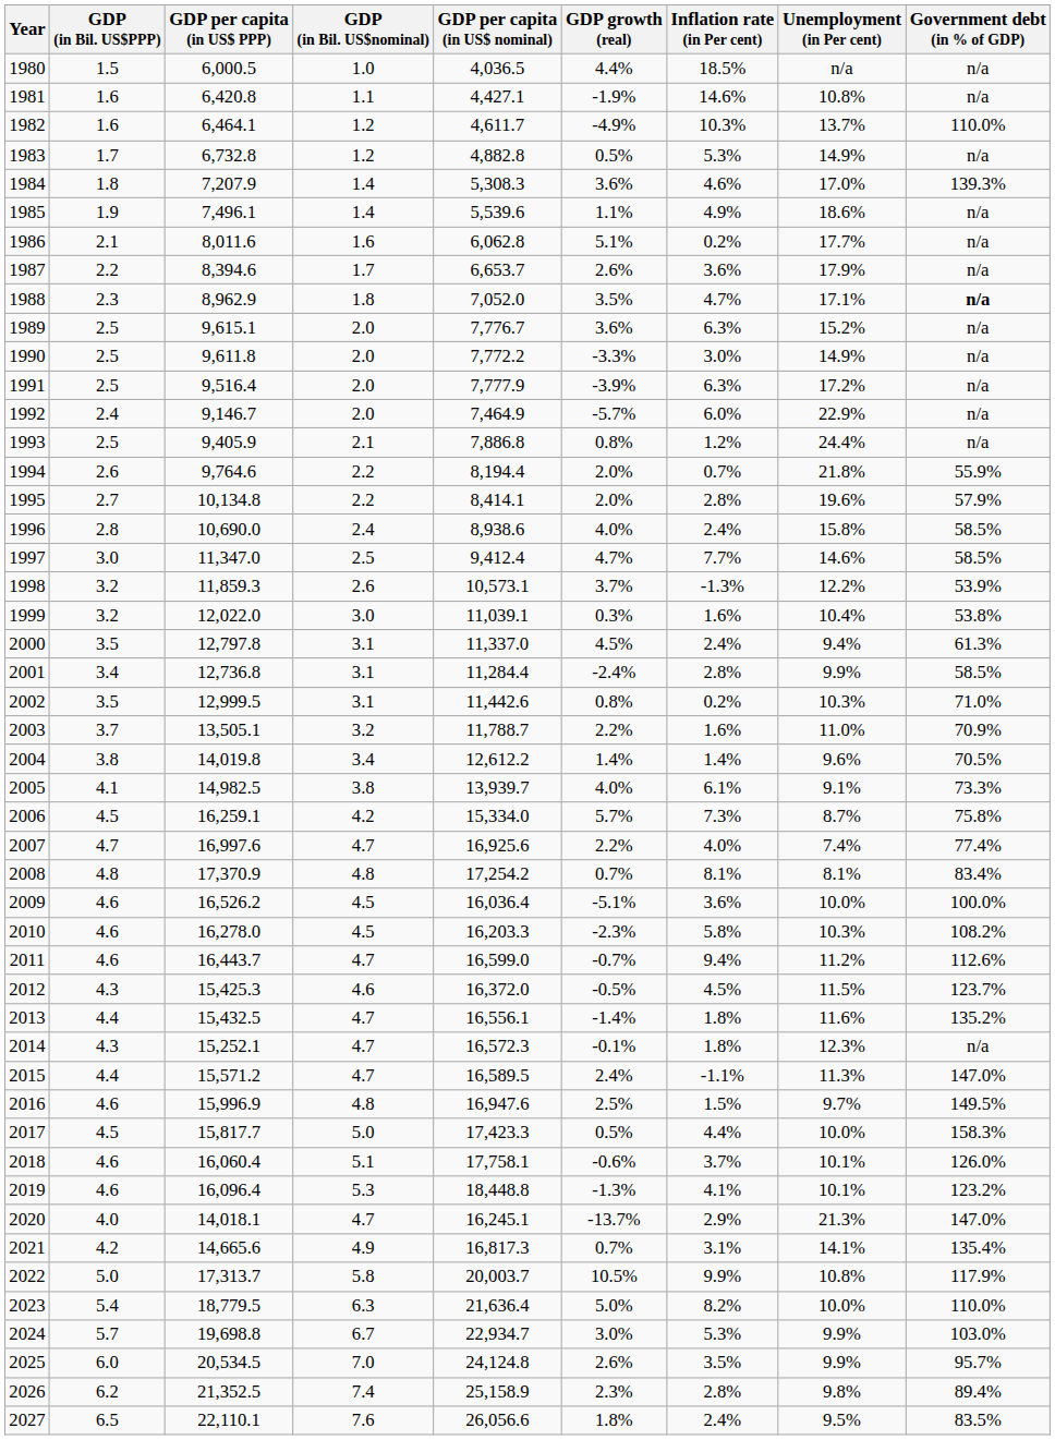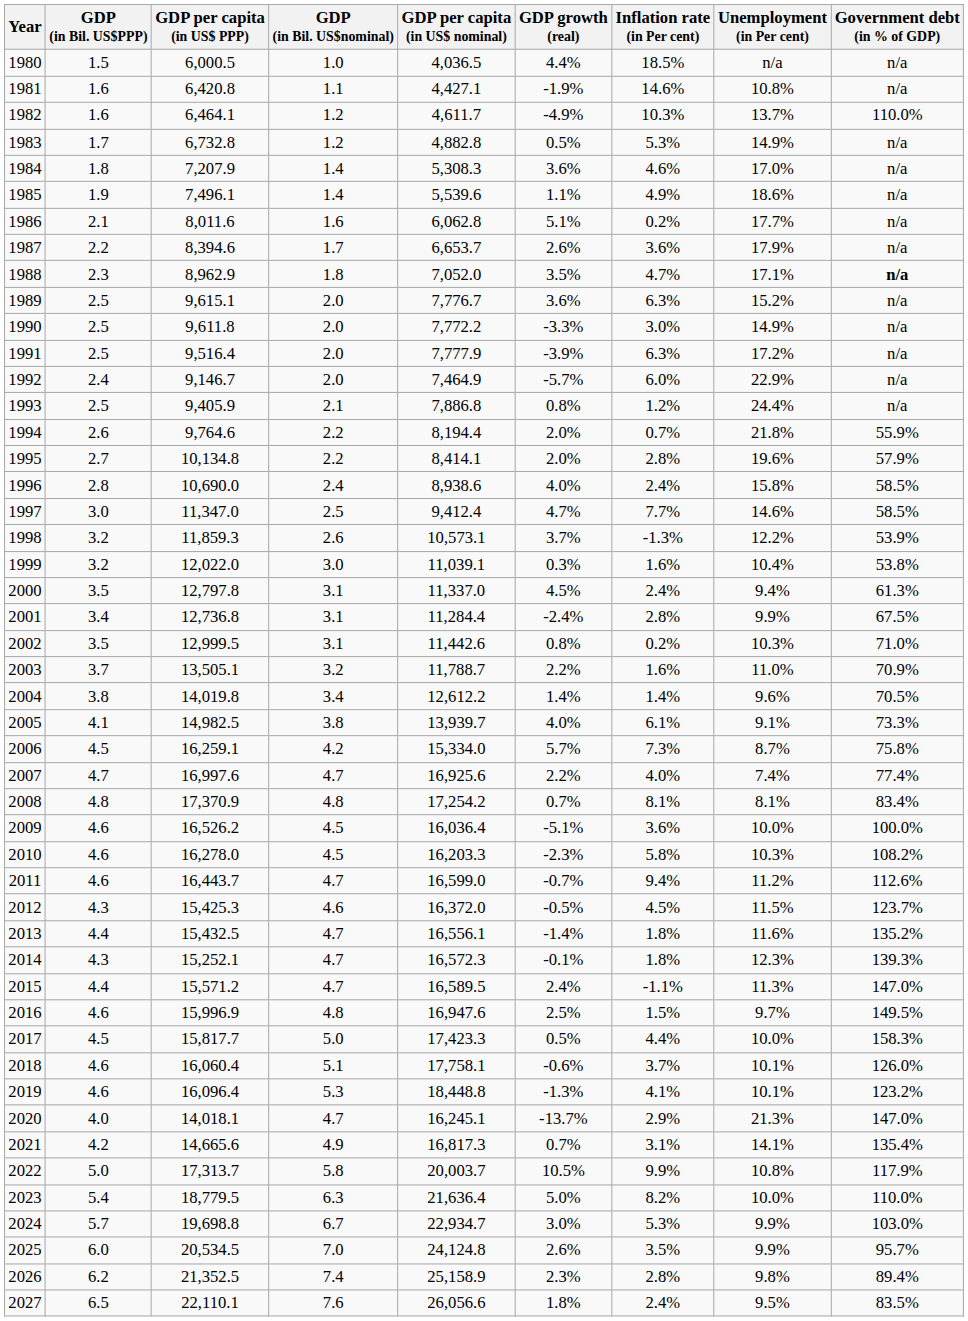 <table class="wikitable" style="text-align:center;">
 <tr>
 <th>Year</th>
 <th>GDP<br><small>(in Bil. US$PPP)</small></th>
 <th>GDP per capita<br><small>(in US$ PPP)</small></th>
 <th>GDP<br><small>(in Bil. US$nominal)</small></th>
 <th>GDP per capita<br><small>(in US$ nominal)</small></th>
 <th>GDP growth<br><small>(real)</small></th>
 <th>Inflation rate<br><small>(in Per cent)</small></th>
 <th>Unemployment<br><small>(in Per cent)</small></th>
 <th>Government debt<br><small>(in % of GDP)</small></th>
 </tr>
 <tr>
 <td>1980</td>
 <td>1.5</td>
 <td>6,000.5</td>
 <td>1.0</td>
 <td>4,036.5</td>
 <td>4.4%</td>
 <td>18.5%</td>
 <td>n/a</td>
 <td>n/a</td>
 </tr>
 <tr>
 <td>1981</td>
 <td>1.6</td>
 <td>6,420.8</td>
 <td>1.1</td>
 <td>4,427.1</td>
 <td>-1.9%</td>
 <td>14.6%</td>
 <td>10.8%</td>
 <td>n/a</td>
 </tr>
 <tr>
 <td>1982</td>
 <td>1.6</td>
 <td>6,464.1</td>
 <td>1.2</td>
 <td>4,611.7</td>
 <td>-4.9%</td>
 <td>10.3%</td>
 <td>13.7%</td>
 <td>110.0%</td>
 </tr>
 <tr>
 <td>1983</td>
 <td>1.7</td>
 <td>6,732.8</td>
 <td>1.2</td>
 <td>4,882.8</td>
 <td>0.5%</td>
 <td>5.3%</td>
 <td>14.9%</td>
 <td>n/a</td>
 </tr>
 <tr>
 <td>1984</td>
 <td>1.8</td>
 <td>7,207.9</td>
 <td>1.4</td>
 <td>5,308.3</td>
 <td>3.6%</td>
 <td>4.6%</td>
 <td>17.0%</td>
-<td>139.3%</td>
+<td>n/a</td>
 </tr>
 <tr>
 <td>1985</td>
 <td>1.9</td>
 <td>7,496.1</td>
 <td>1.4</td>
 <td>5,539.6</td>
 <td>1.1%</td>
 <td>4.9%</td>
 <td>18.6%</td>
 <td>n/a</td>
 </tr>
 <tr>
 <td>1986</td>
 <td>2.1</td>
 <td>8,011.6</td>
 <td>1.6</td>
 <td>6,062.8</td>
 <td>5.1%</td>
 <td>0.2%</td>
 <td>17.7%</td>
 <td>n/a</td>
 </tr>
 <tr>
 <td>1987</td>
 <td>2.2</td>
 <td>8,394.6</td>
 <td>1.7</td>
 <td>6,653.7</td>
 <td>2.6%</td>
 <td>3.6%</td>
 <td>17.9%</td>
 <td>n/a</td>
 </tr>
 <tr>
 <td>1988</td>
 <td>2.3</td>
 <td>8,962.9</td>
 <td>1.8</td>
 <td>7,052.0</td>
 <td>3.5%</td>
 <td>4.7%</td>
 <td>17.1%</td>
 <td><strong>n/a</strong></td>
 </tr>
 <tr>
 <td>1989</td>
 <td>2.5</td>
 <td>9,615.1</td>
 <td>2.0</td>
 <td>7,776.7</td>
 <td>3.6%</td>
 <td>6.3%</td>
 <td>15.2%</td>
 <td>n/a</td>
 </tr>
 <tr>
 <td>1990</td>
 <td>2.5</td>
 <td>9,611.8</td>
 <td>2.0</td>
 <td>7,772.2</td>
 <td>-3.3%</td>
 <td>3.0%</td>
 <td>14.9%</td>
 <td>n/a</td>
 </tr>
 <tr>
 <td>1991</td>
 <td>2.5</td>
 <td>9,516.4</td>
 <td>2.0</td>
 <td>7,777.9</td>
 <td>-3.9%</td>
 <td>6.3%</td>
 <td>17.2%</td>
 <td>n/a</td>
 </tr>
 <tr>
 <td>1992</td>
 <td>2.4</td>
 <td>9,146.7</td>
 <td>2.0</td>
 <td>7,464.9</td>
 <td>-5.7%</td>
 <td>6.0%</td>
 <td>22.9%</td>
 <td>n/a</td>
 </tr>
 <tr>
 <td>1993</td>
 <td>2.5</td>
 <td>9,405.9</td>
 <td>2.1</td>
 <td>7,886.8</td>
 <td>0.8%</td>
 <td>1.2%</td>
 <td>24.4%</td>
 <td>n/a</td>
 </tr>
 <tr>
 <td>1994</td>
 <td>2.6</td>
 <td>9,764.6</td>
 <td>2.2</td>
 <td>8,194.4</td>
 <td>2.0%</td>
 <td>0.7%</td>
 <td>21.8%</td>
 <td>55.9%</td>
 </tr>
 <tr>
 <td>1995</td>
 <td>2.7</td>
 <td>10,134.8</td>
 <td>2.2</td>
 <td>8,414.1</td>
 <td>2.0%</td>
 <td>2.8%</td>
 <td>19.6%</td>
 <td>57.9%</td>
 </tr>
 <tr>
 <td>1996</td>
 <td>2.8</td>
 <td>10,690.0</td>
 <td>2.4</td>
 <td>8,938.6</td>
 <td>4.0%</td>
 <td>2.4%</td>
 <td>15.8%</td>
 <td>58.5%</td>
 </tr>
 <tr>
 <td>1997</td>
 <td>3.0</td>
 <td>11,347.0</td>
 <td>2.5</td>
 <td>9,412.4</td>
 <td>4.7%</td>
 <td>7.7%</td>
 <td>14.6%</td>
 <td>58.5%</td>
 </tr>
 <tr>
 <td>1998</td>
 <td>3.2</td>
 <td>11,859.3</td>
 <td>2.6</td>
 <td>10,573.1</td>
 <td>3.7%</td>
 <td>-1.3%</td>
 <td>12.2%</td>
 <td>53.9%</td>
 </tr>
 <tr>
 <td>1999</td>
 <td>3.2</td>
 <td>12,022.0</td>
 <td>3.0</td>
 <td>11,039.1</td>
 <td>0.3%</td>
 <td>1.6%</td>
 <td>10.4%</td>
 <td>53.8%</td>
 </tr>
 <tr>
 <td>2000</td>
 <td>3.5</td>
 <td>12,797.8</td>
 <td>3.1</td>
 <td>11,337.0</td>
 <td>4.5%</td>
 <td>2.4%</td>
 <td>9.4%</td>
 <td>61.3%</td>
 </tr>
 <tr>
 <td>2001</td>
 <td>3.4</td>
 <td>12,736.8</td>
 <td>3.1</td>
 <td>11,284.4</td>
 <td>-2.4%</td>
 <td>2.8%</td>
 <td>9.9%</td>
-<td>58.5%</td>
+<td>67.5%</td>
 </tr>
 <tr>
 <td>2002</td>
 <td>3.5</td>
 <td>12,999.5</td>
 <td>3.1</td>
 <td>11,442.6</td>
 <td>0.8%</td>
 <td>0.2%</td>
 <td>10.3%</td>
 <td>71.0%</td>
 </tr>
 <tr>
 <td>2003</td>
 <td>3.7</td>
 <td>13,505.1</td>
 <td>3.2</td>
 <td>11,788.7</td>
 <td>2.2%</td>
 <td>1.6%</td>
 <td>11.0%</td>
 <td>70.9%</td>
 </tr>
 <tr>
 <td>2004</td>
 <td>3.8</td>
 <td>14,019.8</td>
 <td>3.4</td>
 <td>12,612.2</td>
 <td>1.4%</td>
 <td>1.4%</td>
 <td>9.6%</td>
 <td>70.5%</td>
 </tr>
 <tr>
 <td>2005</td>
 <td>4.1</td>
 <td>14,982.5</td>
 <td>3.8</td>
 <td>13,939.7</td>
 <td>4.0%</td>
 <td>6.1%</td>
 <td>9.1%</td>
 <td>73.3%</td>
 </tr>
 <tr>
 <td>2006</td>
 <td>4.5</td>
 <td>16,259.1</td>
 <td>4.2</td>
 <td>15,334.0</td>
 <td>5.7%</td>
 <td>7.3%</td>
 <td>8.7%</td>
 <td>75.8%</td>
 </tr>
 <tr>
 <td>2007</td>
 <td>4.7</td>
 <td>16,997.6</td>
 <td>4.7</td>
 <td>16,925.6</td>
 <td>2.2%</td>
 <td>4.0%</td>
 <td>7.4%</td>
 <td>77.4%</td>
 </tr>
 <tr>
 <td>2008</td>
 <td>4.8</td>
 <td>17,370.9</td>
 <td>4.8</td>
 <td>17,254.2</td>
 <td>0.7%</td>
 <td>8.1%</td>
 <td>8.1%</td>
 <td>83.4%</td>
 </tr>
 <tr>
 <td>2009</td>
 <td>4.6</td>
 <td>16,526.2</td>
 <td>4.5</td>
 <td>16,036.4</td>
 <td>-5.1%</td>
 <td>3.6%</td>
 <td>10.0%</td>
 <td>100.0%</td>
 </tr>
 <tr>
 <td>2010</td>
 <td>4.6</td>
 <td>16,278.0</td>
 <td>4.5</td>
 <td>16,203.3</td>
 <td>-2.3%</td>
 <td>5.8%</td>
 <td>10.3%</td>
 <td>108.2%</td>
 </tr>
 <tr>
 <td>2011</td>
 <td>4.6</td>
 <td>16,443.7</td>
 <td>4.7</td>
 <td>16,599.0</td>
 <td>-0.7%</td>
 <td>9.4%</td>
 <td>11.2%</td>
 <td>112.6%</td>
 </tr>
 <tr>
 <td>2012</td>
 <td>4.3</td>
 <td>15,425.3</td>
 <td>4.6</td>
 <td>16,372.0</td>
 <td>-0.5%</td>
 <td>4.5%</td>
 <td>11.5%</td>
 <td>123.7%</td>
 </tr>
 <tr>
 <td>2013</td>
 <td>4.4</td>
 <td>15,432.5</td>
 <td>4.7</td>
 <td>16,556.1</td>
 <td>-1.4%</td>
 <td>1.8%</td>
 <td>11.6%</td>
 <td>135.2%</td>
 </tr>
 <tr>
 <td>2014</td>
 <td>4.3</td>
 <td>15,252.1</td>
 <td>4.7</td>
 <td>16,572.3</td>
 <td>-0.1%</td>
 <td>1.8%</td>
 <td>12.3%</td>
-<td>n/a</td>
+<td>139.3%</td>
 </tr>
 <tr>
 <td>2015</td>
 <td>4.4</td>
 <td>15,571.2</td>
 <td>4.7</td>
 <td>16,589.5</td>
 <td>2.4%</td>
 <td>-1.1%</td>
 <td>11.3%</td>
 <td>147.0%</td>
 </tr>
 <tr>
 <td>2016</td>
 <td>4.6</td>
 <td>15,996.9</td>
 <td>4.8</td>
 <td>16,947.6</td>
 <td>2.5%</td>
 <td>1.5%</td>
 <td>9.7%</td>
 <td>149.5%</td>
 </tr>
 <tr>
 <td>2017</td>
 <td>4.5</td>
 <td>15,817.7</td>
 <td>5.0</td>
 <td>17,423.3</td>
 <td>0.5%</td>
 <td>4.4%</td>
 <td>10.0%</td>
 <td>158.3%</td>
 </tr>
 <tr>
 <td>2018</td>
 <td>4.6</td>
 <td>16,060.4</td>
 <td>5.1</td>
 <td>17,758.1</td>
 <td>-0.6%</td>
 <td>3.7%</td>
 <td>10.1%</td>
 <td>126.0%</td>
 </tr>
 <tr>
 <td>2019</td>
 <td>4.6</td>
 <td>16,096.4</td>
 <td>5.3</td>
 <td>18,448.8</td>
 <td>-1.3%</td>
 <td>4.1%</td>
 <td>10.1%</td>
 <td>123.2%</td>
 </tr>
 <tr>
 <td>2020</td>
 <td>4.0</td>
 <td>14,018.1</td>
 <td>4.7</td>
 <td>16,245.1</td>
 <td>-13.7%</td>
 <td>2.9%</td>
 <td>21.3%</td>
 <td>147.0%</td>
 </tr>
 <tr>
 <td>2021</td>
 <td>4.2</td>
 <td>14,665.6</td>
 <td>4.9</td>
 <td>16,817.3</td>
 <td>0.7%</td>
 <td>3.1%</td>
 <td>14.1%</td>
 <td>135.4%</td>
 </tr>
 <tr>
 <td>2022</td>
 <td>5.0</td>
 <td>17,313.7</td>
 <td>5.8</td>
 <td>20,003.7</td>
 <td>10.5%</td>
 <td>9.9%</td>
 <td>10.8%</td>
 <td>117.9%</td>
 </tr>
 <tr>
 <td>2023</td>
 <td>5.4</td>
 <td>18,779.5</td>
 <td>6.3</td>
 <td>21,636.4</td>
 <td>5.0%</td>
 <td>8.2%</td>
 <td>10.0%</td>
 <td>110.0%</td>
 </tr>
 <tr>
 <td>2024</td>
 <td>5.7</td>
 <td>19,698.8</td>
 <td>6.7</td>
 <td>22,934.7</td>
 <td>3.0%</td>
 <td>5.3%</td>
 <td>9.9%</td>
 <td>103.0%</td>
 </tr>
 <tr>
 <td>2025</td>
 <td>6.0</td>
 <td>20,534.5</td>
 <td>7.0</td>
 <td>24,124.8</td>
 <td>2.6%</td>
 <td>3.5%</td>
 <td>9.9%</td>
 <td>95.7%</td>
 </tr>
 <tr>
 <td>2026</td>
 <td>6.2</td>
 <td>21,352.5</td>
 <td>7.4</td>
 <td>25,158.9</td>
 <td>2.3%</td>
 <td>2.8%</td>
 <td>9.8%</td>
 <td>89.4%</td>
 </tr>
 <tr>
 <td>2027</td>
 <td>6.5</td>
 <td>22,110.1</td>
 <td>7.6</td>
 <td>26,056.6</td>
 <td>1.8%</td>
 <td>2.4%</td>
 <td>9.5%</td>
 <td>83.5%</td>
 </tr>
 </table>
